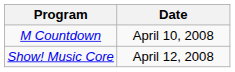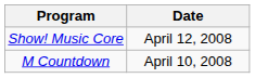 <table class="wikitable" style="text-align:center">
 <tr>
 <th>Program</th>
 <th width="130">Date</th>
 </tr>
 <tr>
+<td><em><a href='#'>Show! Music Core</a></em></td>
+<td>April 12, 2008</td>
+</tr>
+<tr>
 <td><em><a href='#'>M Countdown</a></em></td>
 <td>April 10, 2008</td>
 </tr>
-<tr>
-<td><em><a href='#'>Show! Music Core</a></em></td>
-<td>April 12, 2008</td>
-</tr>
 </table>
